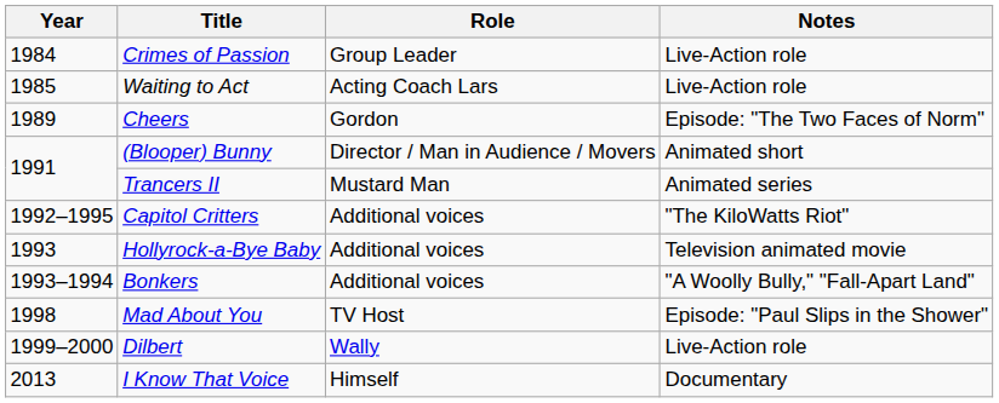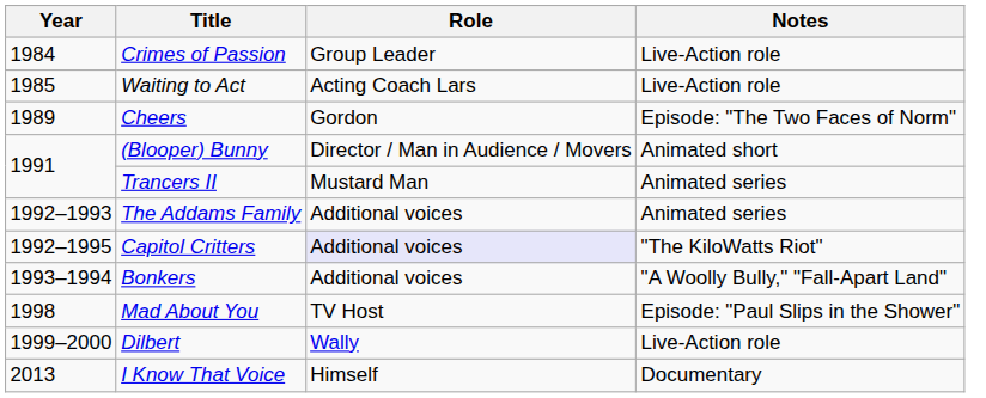 <table class = "wikitable sortable">
 <tr>
 <th>Year</th>
 <th>Title</th>
 <th>Role</th>
 <th>Notes</th>
 </tr>
 <tr>
 <td>1984</td>
 <td><em><a href='#'>Crimes of Passion</a></em></td>
 <td>Group Leader</td>
 <td>Live-Action role</td>
 </tr>
 <tr>
 <td>1985</td>
 <td><em>Waiting to Act</em></td>
 <td>Acting Coach Lars</td>
 <td>Live-Action role</td>
 </tr>
 <tr>
 <td>1989</td>
 <td><em><a href='#'>Cheers</a></em></td>
 <td>Gordon</td>
 <td>Episode: "The Two Faces of Norm"</td>
 </tr>
 <tr>
 <td rowspan="2">1991</td>
 <td><em><a href='#'>(Blooper) Bunny</a></em></td>
 <td>Director / Man in Audience / Movers</td>
 <td>Animated short</td>
 </tr>
 <tr>
 <td><em><a href='#'>Trancers II</a></em></td>
 <td>Mustard Man</td>
 <td>Animated series</td>
 </tr>
 <tr>
+<td>1992–1993</td>
+<td><em><a href='#'>The Addams Family</a></em></td>
+<td>Additional voices</td>
+<td>Animated series</td>
+</tr>
+<tr>
 <td>1992–1995</td>
 <td><em><a href='#'>Capitol Critters</a></em></td>
-<td>Additional voices</td>
+<td style="background: lavender;">Additional voices</td>
 <td>"The KiloWatts Riot"</td>
-</tr>
-<tr>
-<td>1993</td>
-<td><em><a href='#'>Hollyrock-a-Bye Baby</a></em></td>
-<td>Additional voices</td>
-<td>Television animated movie</td>
 </tr>
 <tr>
 <td>1993–1994</td>
 <td><em><a href='#'>Bonkers</a></em></td>
 <td>Additional voices</td>
 <td>"A Woolly Bully," "Fall-Apart Land"</td>
 </tr>
 <tr>
 <td>1998</td>
 <td><em><a href='#'>Mad About You</a></em></td>
 <td>TV Host</td>
 <td>Episode: "Paul Slips in the Shower"</td>
 </tr>
 <tr>
 <td>1999–2000</td>
 <td><em><a href='#'>Dilbert</a></em></td>
 <td><a href='#'>Wally</a></td>
 <td>Live-Action role</td>
 </tr>
 <tr>
 <td>2013</td>
 <td><em><a href='#'>I Know That Voice</a></em></td>
 <td>Himself</td>
 <td>Documentary</td>
 </tr>
 </table>
